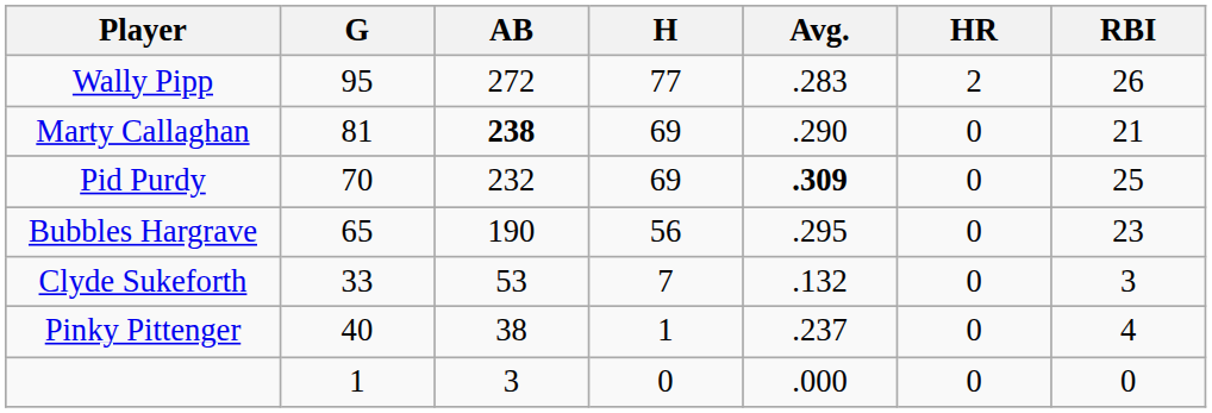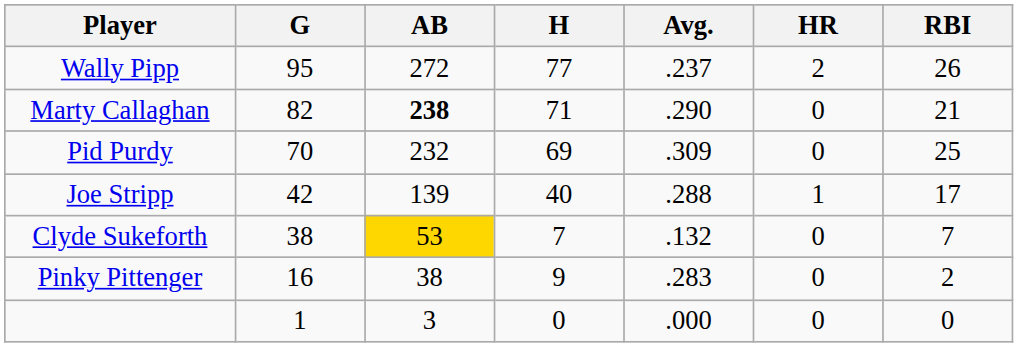 <table class="wikitable sortable">
 <tr>
 <th bgcolor="#DDDDFF" width="16%">Player</th>
 <th bgcolor="#DDDDFF" width="9%">G</th>
 <th bgcolor="#DDDDFF" width="9%">AB</th>
 <th bgcolor="#DDDDFF" width="9%">H</th>
 <th bgcolor="#DDDDFF" width="9%">Avg.</th>
 <th bgcolor="#DDDDFF" width="9%">HR</th>
 <th bgcolor="#DDDDFF" width="9%">RBI</th>
 </tr>
 <tr align="center">
 <td><a href='#'>Wally Pipp</a></td>
 <td>95</td>
 <td>272</td>
 <td>77</td>
-<td>.283</td>
+<td>.237</td>
 <td>2</td>
 <td>26</td>
 </tr>
 <tr align=center>
 <td><a href='#'>Marty Callaghan</a></td>
-<td>81</td>
+<td>82</td>
 <td><strong>238</strong></td>
-<td>69</td>
+<td>71</td>
 <td>.290</td>
 <td>0</td>
 <td>21</td>
 </tr>
 <tr align=center>
 <td><a href='#'>Pid Purdy</a></td>
 <td>70</td>
 <td>232</td>
 <td>69</td>
-<td><strong>.309</strong></td>
+<td>.309</td>
 <td>0</td>
 <td>25</td>
 </tr>
 <tr align=center>
-<td><a href='#'>Bubbles Hargrave</a></td>
-<td>65</td>
-<td>190</td>
-<td>56</td>
-<td>.295</td>
-<td>0</td>
-<td>23</td>
+<td><a href='#'>Joe Stripp</a></td>
+<td>42</td>
+<td>139</td>
+<td>40</td>
+<td>.288</td>
+<td>1</td>
+<td>17</td>
 </tr>
 <tr align=center>
 <td><a href='#'>Clyde Sukeforth</a></td>
-<td>33</td>
-<td>53</td>
+<td>38</td>
+<td style="background: gold;">53</td>
 <td>7</td>
 <td>.132</td>
 <td>0</td>
-<td>3</td>
+<td>7</td>
 </tr>
 <tr align=center>
 <td><a href='#'>Pinky Pittenger</a></td>
-<td>40</td>
+<td>16</td>
 <td>38</td>
-<td>1</td>
-<td>.237</td>
+<td>9</td>
+<td>.283</td>
 <td>0</td>
-<td>4</td>
+<td>2</td>
 </tr>
 <tr align=center>
 <td></td>
 <td>1</td>
 <td>3</td>
 <td>0</td>
 <td>.000</td>
 <td>0</td>
 <td>0</td>
 </tr>
 </table>
